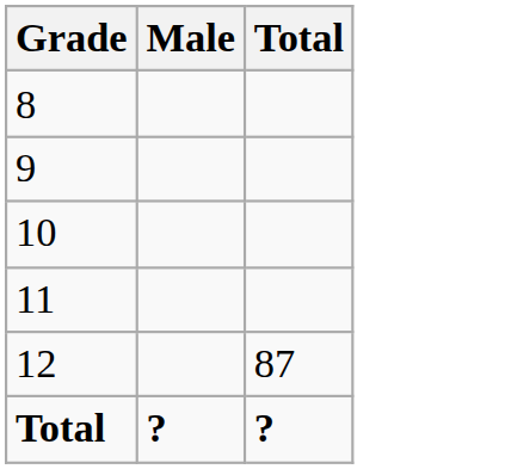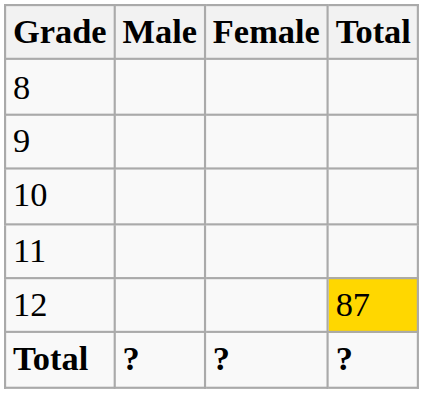 <table Class = "wikitable">
 <tr>
 <th>Grade</th>
 <th>Male</th>
+<th>Female</th>
 <th>Total</th>
 </tr>
 <tr>
 <td>8</td>
+<td></td>
 <td></td>
 <td></td>
 </tr>
 <tr>
 <td>9</td>
 <td></td>
 <td></td>
+<td></td>
 </tr>
 <tr>
 <td>10</td>
+<td></td>
 <td></td>
 <td></td>
 </tr>
 <tr>
 <td>11</td>
 <td></td>
 <td></td>
+<td></td>
 </tr>
 <tr>
 <td>12</td>
 <td></td>
-<td>87</td>
+<td></td>
+<td style="background: gold;">87</td>
 </tr>
 <tr>
 <td><strong>Total</strong></td>
 <td><strong>?</strong></td>
 <td><strong>?</strong></td>
+<td><strong>?</strong></td>
 </tr>
 </table>
